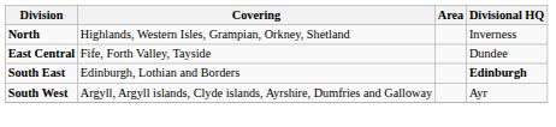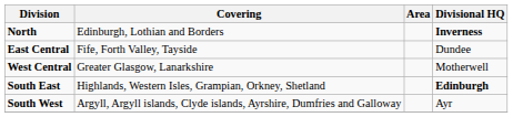 <table class="wikitable">
 <tr>
 <th>Division</th>
 <th>Covering</th>
 <th>Area</th>
 <th>Divisional HQ</th>
 </tr>
 <tr>
 <td><strong>North</strong></td>
-<td>Highlands, Western Isles, Grampian, Orkney, Shetland</td>
+<td>Edinburgh, Lothian and Borders</td>
 <td></td>
-<td>Inverness</td>
+<td><strong>Inverness</strong></td>
 </tr>
 <tr>
 <td><strong>East Central</strong></td>
 <td>Fife, Forth Valley, Tayside</td>
 <td></td>
 <td>Dundee</td>
 </tr>
 <tr>
+<td><strong>West Central</strong></td>
+<td>Greater Glasgow, Lanarkshire</td>
+<td></td>
+<td>Motherwell</td>
+</tr>
+<tr>
 <td><strong>South East</strong></td>
-<td>Edinburgh, Lothian and Borders</td>
+<td>Highlands, Western Isles, Grampian, Orkney, Shetland</td>
 <td></td>
 <td><strong>Edinburgh</strong></td>
 </tr>
 <tr>
 <td><strong>South West</strong></td>
 <td>Argyll, Argyll islands, Clyde islands, Ayrshire, Dumfries and Galloway</td>
 <td></td>
 <td>Ayr</td>
 </tr>
 <tr>
 </tr>
 </table>
